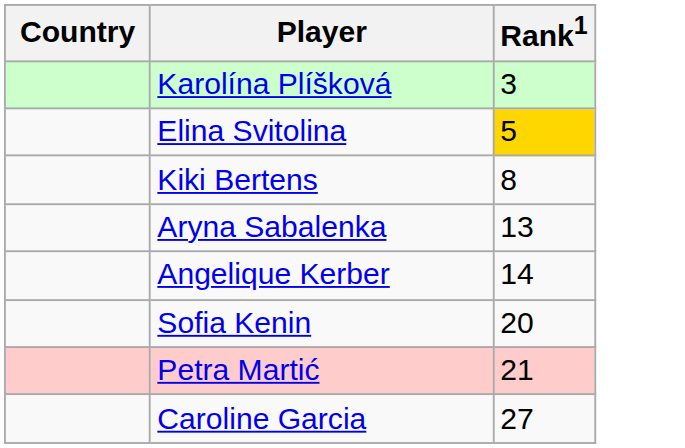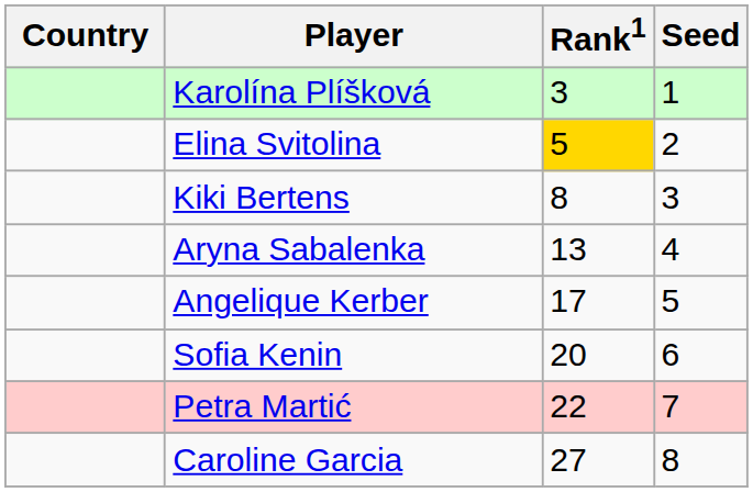 <table class="sortable wikitable">
 <tr>
 <th width="70">Country</th>
 <th width="175">Player</th>
 <th>Rank<sup>1</sup></th>
+<th>Seed</th>
 </tr>
 <tr style="background:#cfc;">
 <td></td>
 <td><a href='#'>Karolína Plíšková</a></td>
 <td>3</td>
+<td>1</td>
 </tr>
 <tr>
 <td></td>
 <td><a href='#'>Elina Svitolina</a></td>
 <td style="background: gold;">5</td>
+<td>2</td>
 </tr>
 <tr>
 <td></td>
 <td><a href='#'>Kiki Bertens</a></td>
 <td>8</td>
+<td>3</td>
 </tr>
 <tr>
 <td></td>
 <td><a href='#'>Aryna Sabalenka</a></td>
 <td>13</td>
+<td>4</td>
 </tr>
 <tr>
 <td></td>
 <td><a href='#'>Angelique Kerber</a></td>
-<td>14</td>
+<td>17</td>
+<td>5</td>
 </tr>
 <tr>
 <td></td>
 <td><a href='#'>Sofia Kenin</a></td>
 <td>20</td>
+<td>6</td>
 </tr>
 <tr style="background:#fcc;">
 <td></td>
 <td><a href='#'>Petra Martić</a></td>
-<td>21</td>
+<td>22</td>
+<td>7</td>
 </tr>
 <tr>
 <td></td>
 <td><a href='#'>Caroline Garcia</a></td>
 <td>27</td>
+<td>8</td>
 </tr>
 </table>
